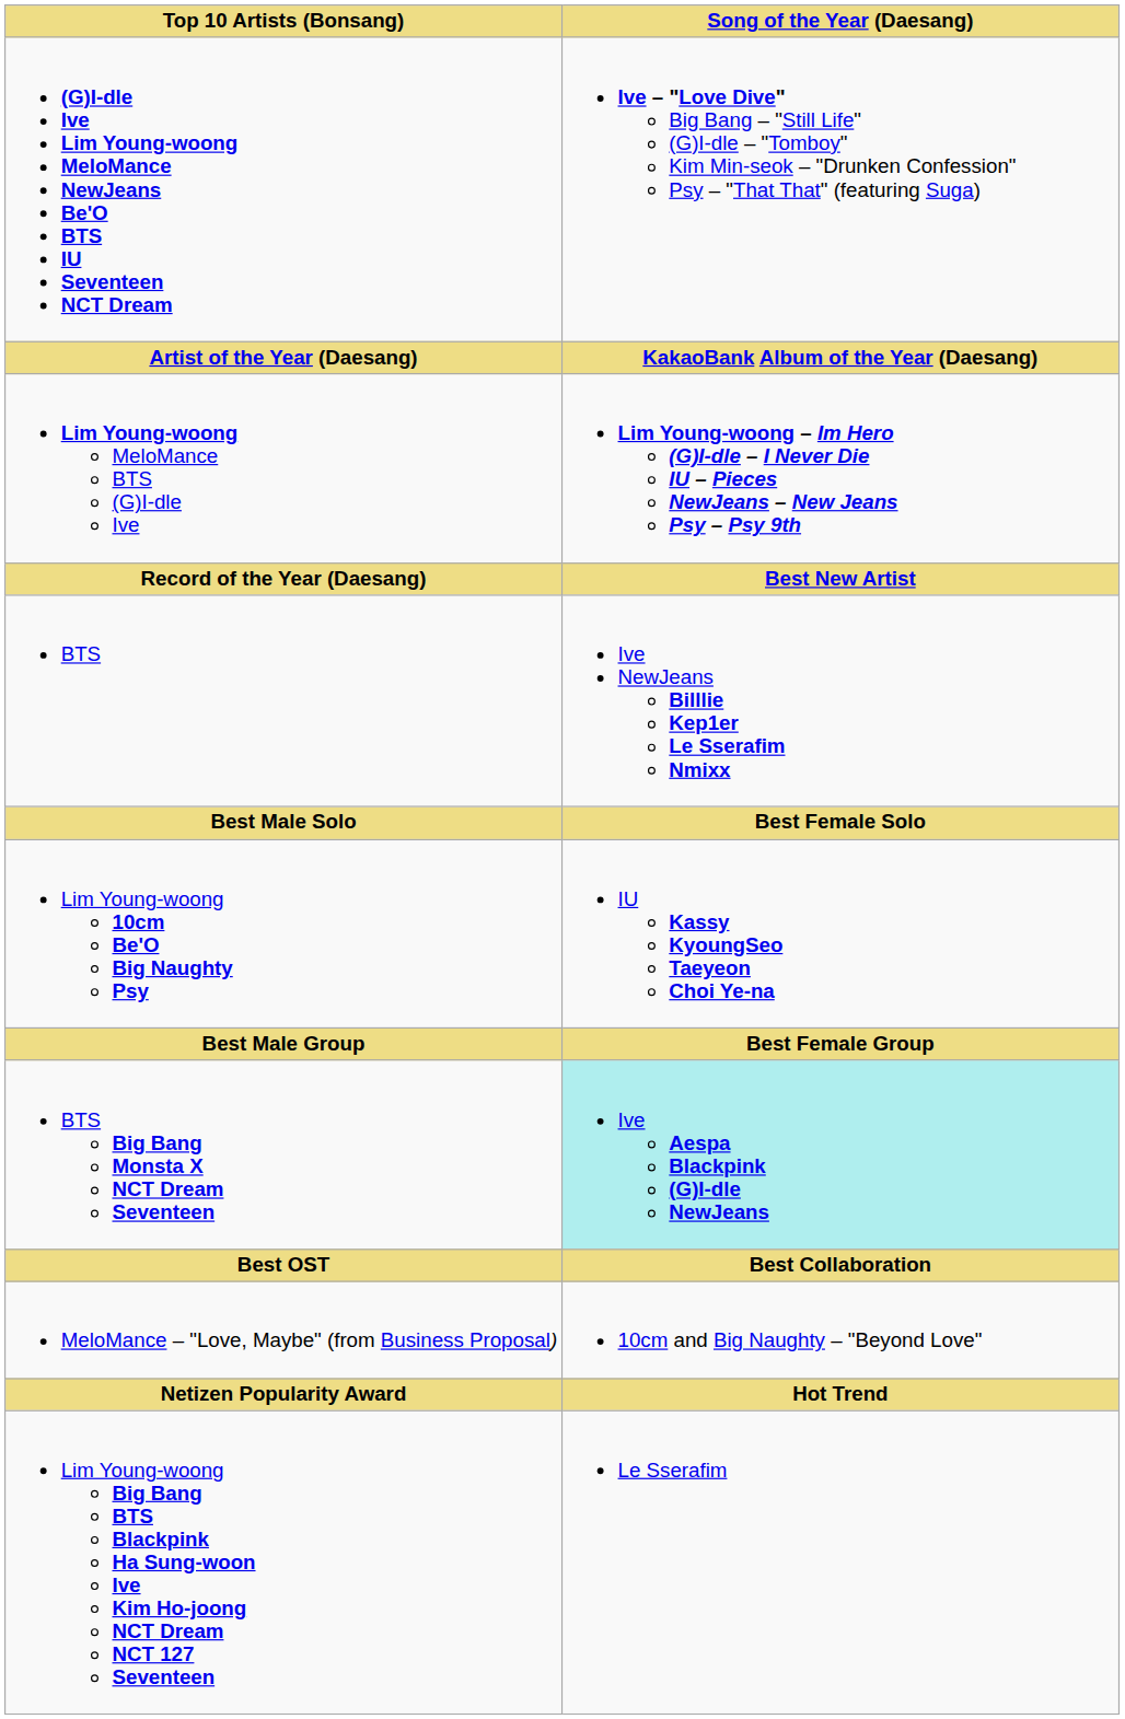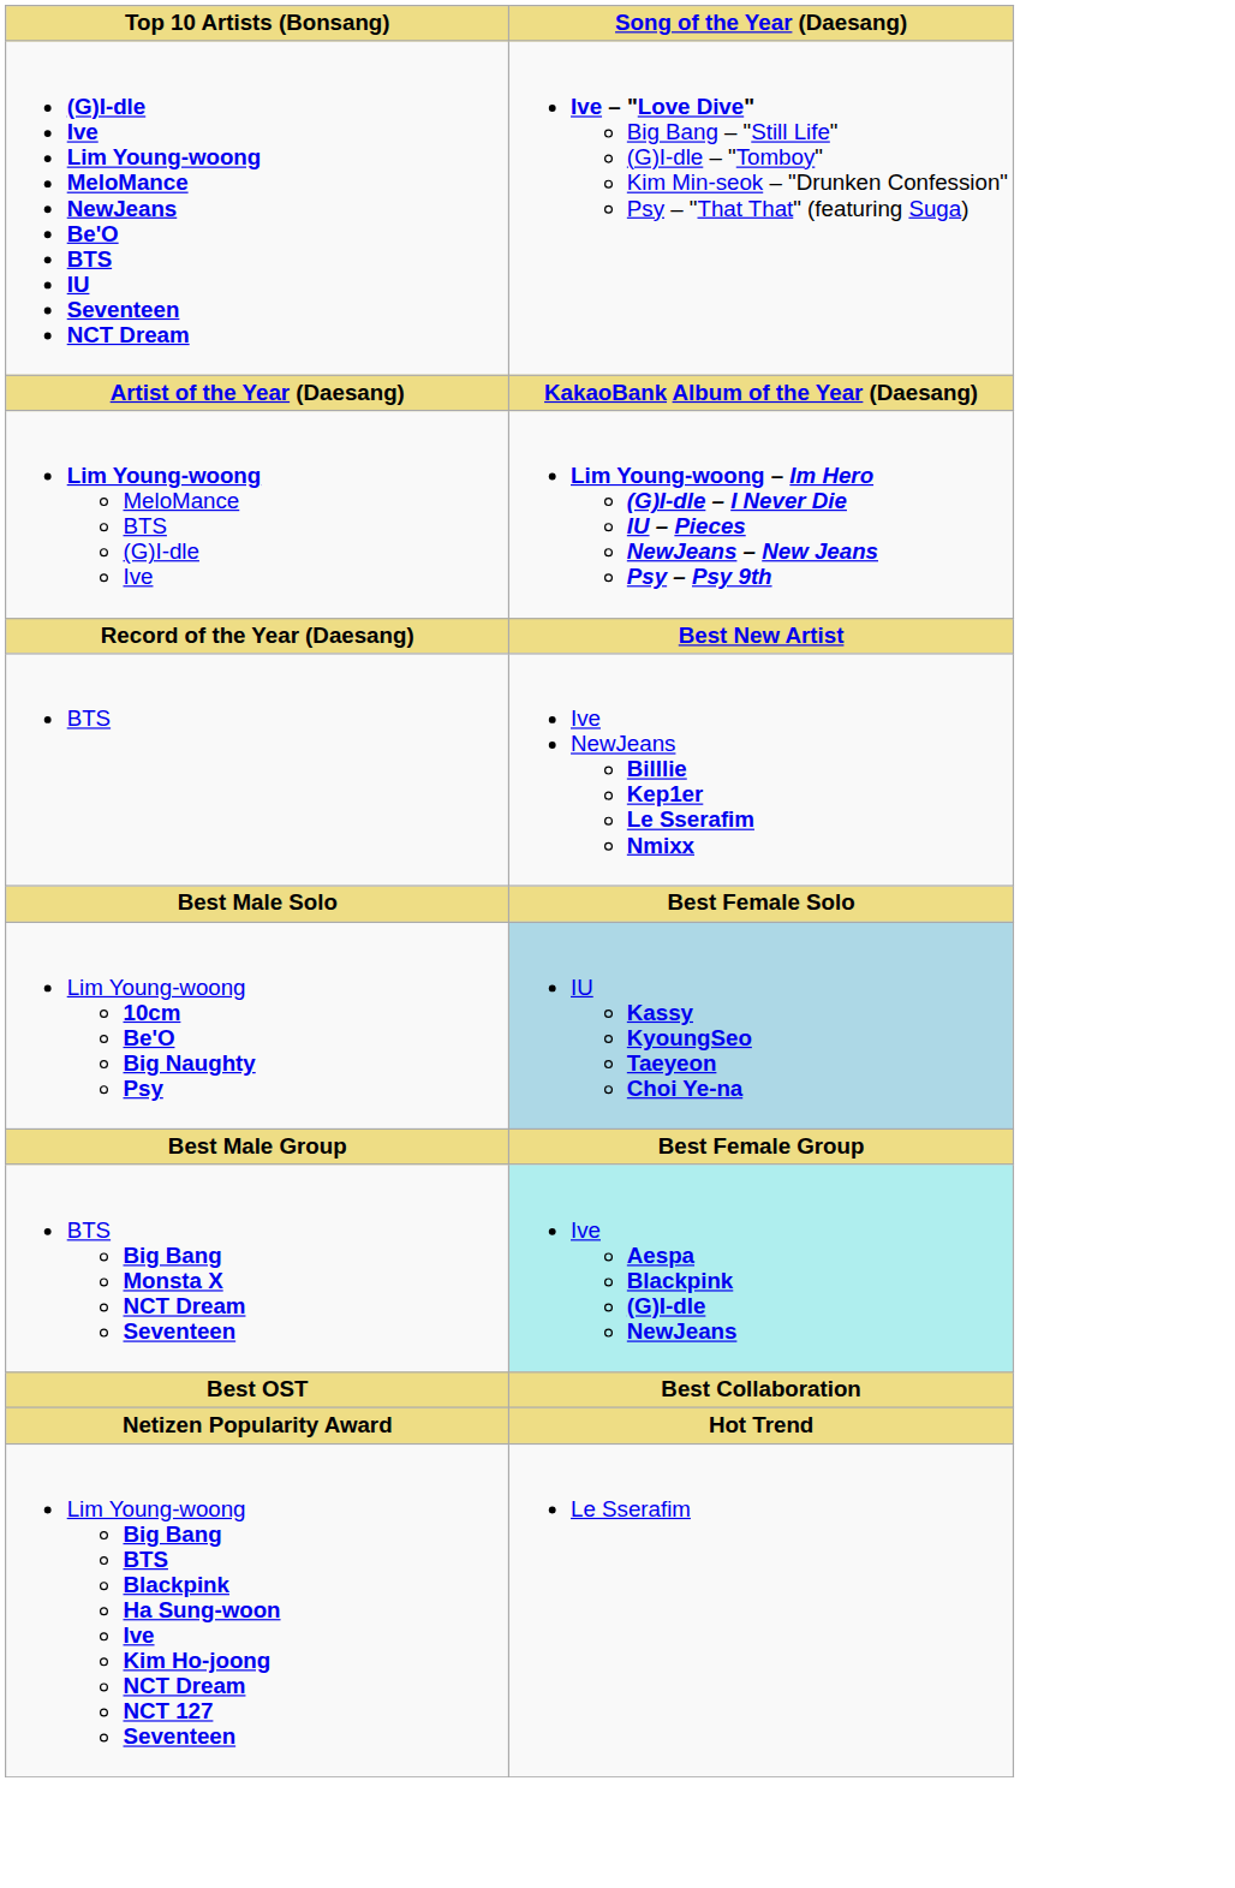 <table class="wikitable">
 <tr>
 <th scope="col" style="background:#EEDD85; width:50%">Top 10 Artists (Bonsang)</th>
 <th scope="col" style="background:#EEDD85; width:50%"><a href='#'>Song of the Year</a> (Daesang)</th>
 </tr>
 <tr>
 <td style="vertical-align:top"><br><ul><li><strong><a href='#'>(G)I-dle</a></strong></li><li><strong><a href='#'>Ive</a></strong></li><li><strong><a href='#'>Lim Young-woong</a></strong></li><li><strong><a href='#'>MeloMance</a></strong></li><li><strong><a href='#'>NewJeans</a></strong></li><li><strong><a href='#'>Be'O</a></strong></li><li><strong><a href='#'>BTS</a></strong></li><li><strong><a href='#'>IU</a></strong></li><li><strong><a href='#'>Seventeen</a></strong></li><li><strong><a href='#'>NCT Dream</a></strong></li></ul></td>
 <td style="vertical-align:top"><br><ul><li><strong><a href='#'>Ive</a> – "<a href='#'>Love Dive</a>"</strong><ul><li><a href='#'>Big Bang</a> – "<a href='#'>Still Life</a>"</li><li><a href='#'>(G)I-dle</a> – "<a href='#'>Tomboy</a>"</li><li><a href='#'>Kim Min-seok</a> – "Drunken Confession"</li><li><a href='#'>Psy</a> – "<a href='#'>That That</a>" (featuring <a href='#'>Suga</a>)</li></ul></li></ul></td>
 </tr>
 <tr>
 <th scope="col" style="background:#EEDD85; width:50%"><a href='#'>Artist of the Year</a> (Daesang)</th>
 <th scope="col" style="background:#EEDD85; width:50%"><a href='#'>KakaoBank</a> <a href='#'>Album of the Year</a> (Daesang)</th>
 </tr>
 <tr>
 <td style="vertical-align:top"><br><ul><li><strong><a href='#'>Lim Young-woong</a></strong><ul><li><a href='#'>MeloMance</a></li><li><a href='#'>BTS</a></li><li><a href='#'>(G)I-dle</a></li><li><a href='#'>Ive</a></li></ul></li></ul></td>
 <td style="vertical-align:top"><br><ul><li><strong><a href='#'>Lim Young-woong</a> – <em><a href='#'>Im Hero</a><strong><em><ul><li><a href='#'>(G)I-dle</a> – </em><a href='#'>I Never Die</a><em></li><li><a href='#'>IU</a> – </em><a href='#'>Pieces</a><em></li><li><a href='#'>NewJeans</a> – </em><a href='#'>New Jeans</a><em></li><li><a href='#'>Psy</a> – </em><a href='#'>Psy 9th</a><em></li></ul></li></ul></td>
 </tr>
 <tr>
 <th scope="col" style="background:#EEDD85; width:50%">Record of the Year (Daesang)</th>
 <th scope="col" style="background:#EEDD85; width:50%"><a href='#'>Best New Artist</a></th>
 </tr>
 <tr>
 <td style="vertical-align:top"><br><ul><li></strong><a href='#'>BTS</a><strong></li></ul></td>
 <td valign="top"><br><ul><li></strong><a href='#'>Ive</a><strong></li><li></strong><a href='#'>NewJeans</a><strong><ul><li><a href='#'>Billlie</a></li><li><a href='#'>Kep1er</a></li><li><a href='#'>Le Sserafim</a></li><li><a href='#'>Nmixx</a></li></ul></li></ul></td>
 </tr>
 <tr>
 <th scope="col" style="background:#EEDD85; width:50%">Best Male Solo</th>
 <th scope="col" style="background:#EEDD85; width:50%">Best Female Solo</th>
 </tr>
 <tr>
 <td style="vertical-align:top"><br><ul><li></strong><a href='#'>Lim Young-woong</a><strong><ul><li><a href='#'>10cm</a></li><li><a href='#'>Be'O</a></li><li><a href='#'>Big Naughty</a></li><li><a href='#'>Psy</a></li></ul></li></ul></td>
-<td style="vertical-align:top"><br><ul><li></strong><a href='#'>IU</a><strong><ul><li><a href='#'>Kassy</a></li><li><a href='#'>KyoungSeo</a></li><li><a href='#'>Taeyeon</a></li><li><a href='#'>Choi Ye-na</a></li></ul></li></ul></td>
+<td style="background: lightblue; vertical-align:top"><br><ul><li></strong><a href='#'>IU</a><strong><ul><li><a href='#'>Kassy</a></li><li><a href='#'>KyoungSeo</a></li><li><a href='#'>Taeyeon</a></li><li><a href='#'>Choi Ye-na</a></li></ul></li></ul></td>
 </tr>
 <tr>
 <th scope="col" style="background:#EEDD85; width:50%">Best Male Group</th>
 <th scope="col" style="background:#EEDD85; width:50%">Best Female Group</th>
 </tr>
 <tr>
 <td style="vertical-align:top"><br><ul><li></strong><a href='#'>BTS</a><strong><ul><li><a href='#'>Big Bang</a></li><li><a href='#'>Monsta X</a></li><li><a href='#'>NCT Dream</a></li><li><a href='#'>Seventeen</a></li></ul></li></ul></td>
 <td style="background: paleturquoise; vertical-align:top"><br><ul><li></strong><a href='#'>Ive</a><strong><ul><li><a href='#'>Aespa</a></li><li><a href='#'>Blackpink</a></li><li><a href='#'>(G)I-dle</a></li><li><a href='#'>NewJeans</a></li></ul></li></ul></td>
 </tr>
 <tr>
 <th scope="col" style="background:#EEDD85; width:50%">Best OST</th>
 <th scope="col" style="background:#EEDD85; width:50%">Best Collaboration</th>
 </tr>
 <tr>
-<td style="vertical-align:top"><br><ul><li></strong><a href='#'>MeloMance</a> – "Love, Maybe" (from </em><a href='#'>Business Proposal</a><em>)<strong></li></ul></td>
-<td><br><ul><li></strong><a href='#'>10cm</a> and <a href='#'>Big Naughty</a> – "Beyond Love"<strong></li></ul></td>
-</tr>
-<tr>
 <th scope="col" style="background:#EEDD85; width:50%">Netizen Popularity Award</th>
 <th scope="col" style="background:#EEDD85; width:50%">Hot Trend</th>
 </tr>
 <tr>
 <td style="vertical-align:top"><br><ul><li></strong><a href='#'>Lim Young-woong</a><strong><ul><li><a href='#'>Big Bang</a></li><li><a href='#'>BTS</a></li><li><a href='#'>Blackpink</a></li><li><a href='#'>Ha Sung-woon</a></li><li><a href='#'>Ive</a></li><li><a href='#'>Kim Ho-joong</a></li><li><a href='#'>NCT Dream</a></li><li><a href='#'>NCT 127</a></li><li><a href='#'>Seventeen</a></li></ul></li></ul></td>
 <td style="vertical-align:top"><br><ul><li></strong><a href='#'>Le Sserafim</a><strong></li></ul></td>
 </tr>
 </table>
